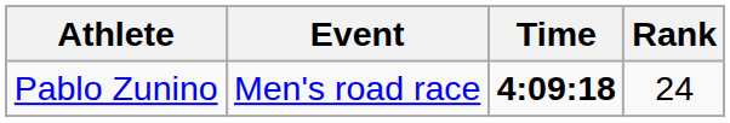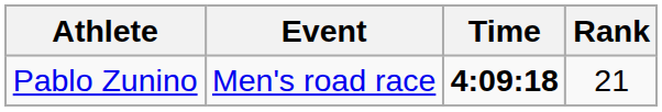 <table class=wikitable style="font-size:90%;">
 <tr>
 <th>Athlete</th>
 <th>Event</th>
 <th>Time</th>
 <th>Rank</th>
 </tr>
 <tr align=center>
 <td><a href='#'>Pablo Zunino</a></td>
 <td align=center><a href='#'>Men's road race</a></td>
 <td><strong>4:09:18</strong></td>
-<td>24</td>
+<td>21</td>
 </tr>
 </table>
